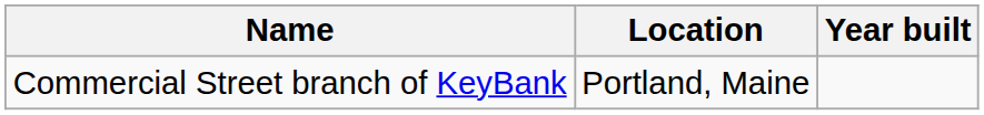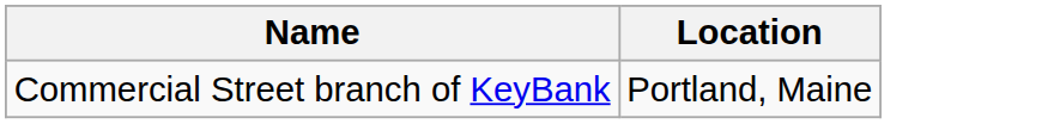 <table class="wikitable">
 <tr>
 <th>Name</th>
 <th>Location</th>
-<th>Year built</th>
 </tr>
 <tr>
 <td>Commercial Street branch of <a href='#'>KeyBank</a></td>
 <td>Portland, Maine</td>
-<td></td>
 </tr>
 </table>
